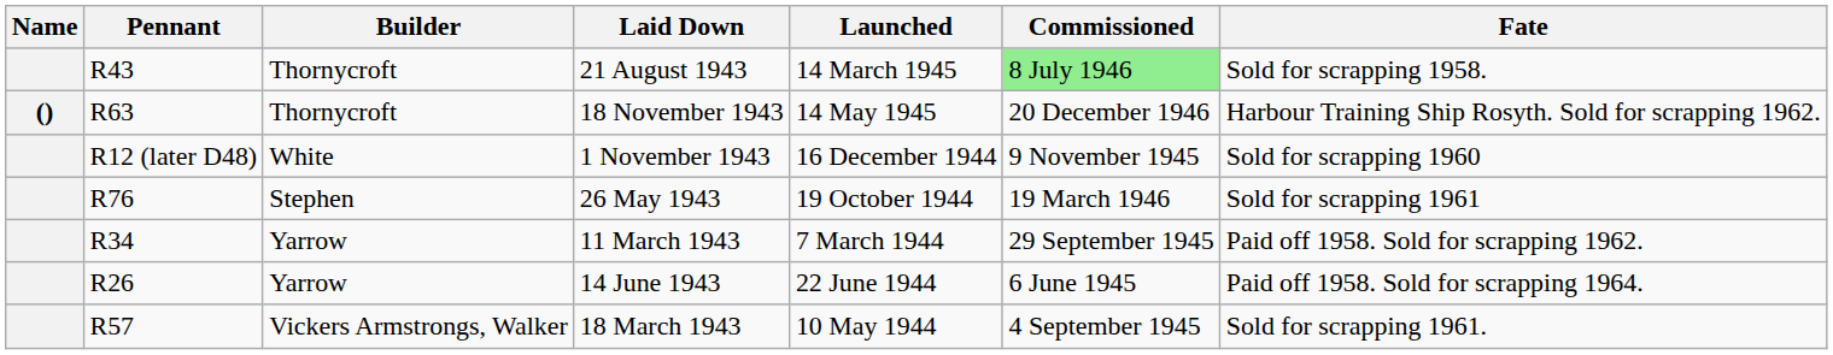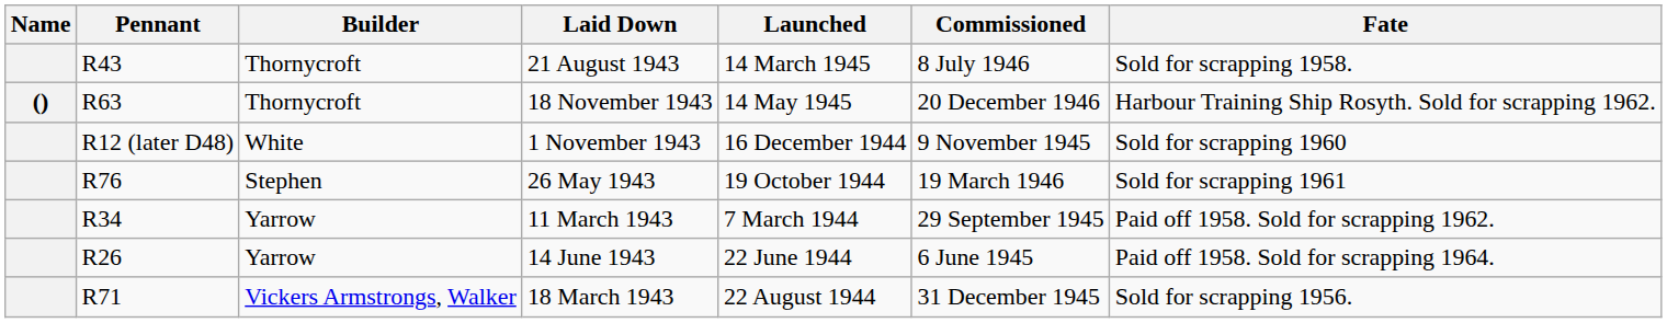 <table class="wikitable plainrowheaders" style="font-size:97%;">
 <tr>
 <th scope="col">Name</th>
 <th scope="col">Pennant</th>
 <th scope="col">Builder </th>
 <th scope="col">Laid Down </th>
 <th scope="col">Launched </th>
 <th scope="col">Commissioned </th>
 <th scope="col">Fate</th>
 </tr>
 <tr>
 <th scope="row"></th>
 <td>R43</td>
 <td>Thornycroft</td>
 <td>21 August 1943</td>
 <td>14 March 1945</td>
-<td style="background: lightgreen;">8 July 1946</td>
+<td>8 July 1946</td>
 <td>Sold for scrapping 1958.</td>
 </tr>
 <tr>
 <th scope="row"> ()</th>
 <td>R63</td>
 <td>Thornycroft</td>
 <td>18 November 1943</td>
 <td>14 May 1945</td>
 <td>20 December 1946</td>
 <td>Harbour Training Ship Rosyth. Sold for scrapping 1962.</td>
 </tr>
 <tr>
 <th scope="row"></th>
 <td>R12 (later D48)</td>
 <td>White</td>
 <td>1 November 1943</td>
 <td>16 December 1944</td>
 <td>9 November 1945</td>
 <td>Sold for scrapping 1960</td>
 </tr>
 <tr>
 <th scope="row"></th>
 <td>R76</td>
 <td>Stephen</td>
 <td>26 May 1943</td>
 <td>19 October 1944</td>
 <td>19 March 1946</td>
 <td>Sold for scrapping 1961</td>
 </tr>
 <tr>
 <th scope="row"></th>
 <td>R34</td>
 <td>Yarrow</td>
 <td>11 March 1943</td>
 <td>7 March 1944</td>
 <td>29 September 1945</td>
 <td>Paid off 1958. Sold for scrapping 1962.</td>
 </tr>
 <tr>
 <th scope="row"></th>
 <td>R26</td>
 <td>Yarrow</td>
 <td>14 June 1943</td>
 <td>22 June 1944</td>
 <td>6 June 1945</td>
 <td>Paid off 1958. Sold for scrapping 1964.</td>
 </tr>
 <tr>
 <th scope="row"> </th>
-<td>R57</td>
-<td>Vickers Armstrongs, Walker</td>
+<td>R71</td>
+<td><a href='#'>Vickers Armstrongs</a>, <a href='#'>Walker</a></td>
 <td>18 March 1943</td>
-<td>10 May 1944</td>
-<td>4 September 1945</td>
-<td>Sold for scrapping 1961.</td>
+<td>22 August 1944</td>
+<td>31 December 1945</td>
+<td>Sold for scrapping 1956.</td>
 </tr>
 </table>
